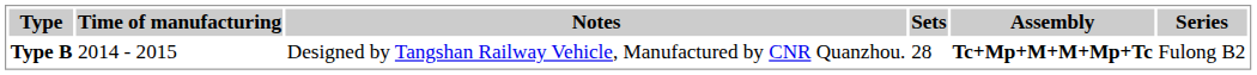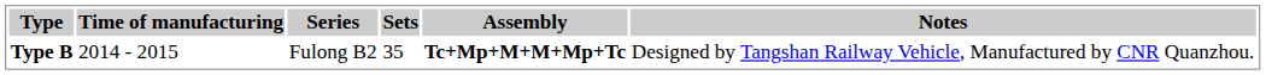 <table border=0 style="border: 1px solid #999; background-color:white; text-align:left;font-size:90%">
 <tr align="center" bgcolor=#cccccc>
 <th>Type</th>
 <th>Time of manufacturing</th>
-<th>Notes</th>
+<th>Series</th>
 <th>Sets</th>
 <th>Assembly</th>
-<th>Series</th>
+<th>Notes</th>
 </tr>
 <tr>
 <td><strong>Type B</strong></td>
 <td>2014 - 2015</td>
+<td>Fulong B2</td>
+<td>35</td>
+<td><strong>Tc+Mp+M+M+Mp+Tc</strong></td>
 <td>Designed by <a href='#'>Tangshan Railway Vehicle</a>, Manufactured by <a href='#'>CNR</a> Quanzhou.</td>
-<td>28</td>
-<td><strong>Tc+Mp+M+M+Mp+Tc</strong></td>
-<td>Fulong B2</td>
 </tr>
 </table>
